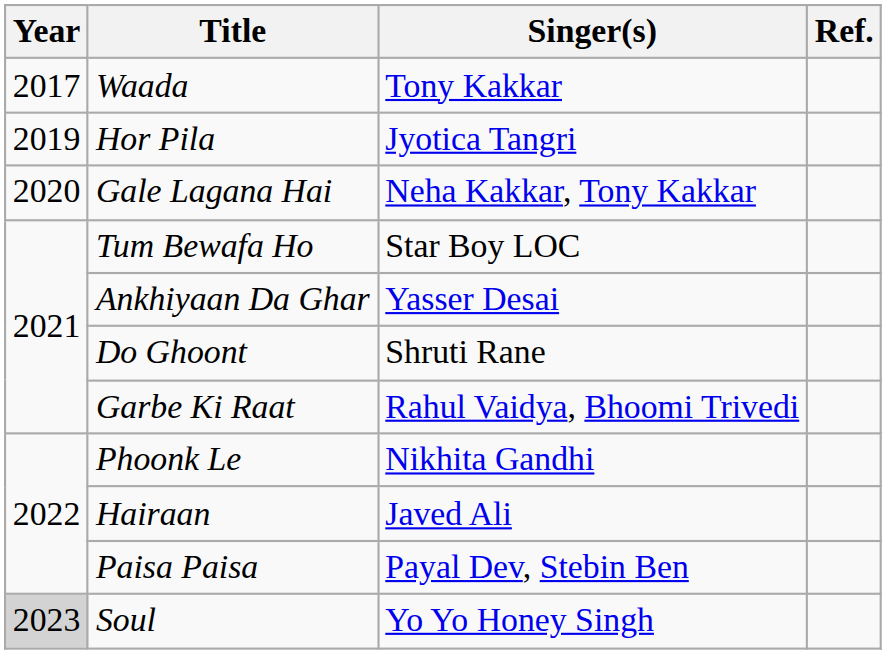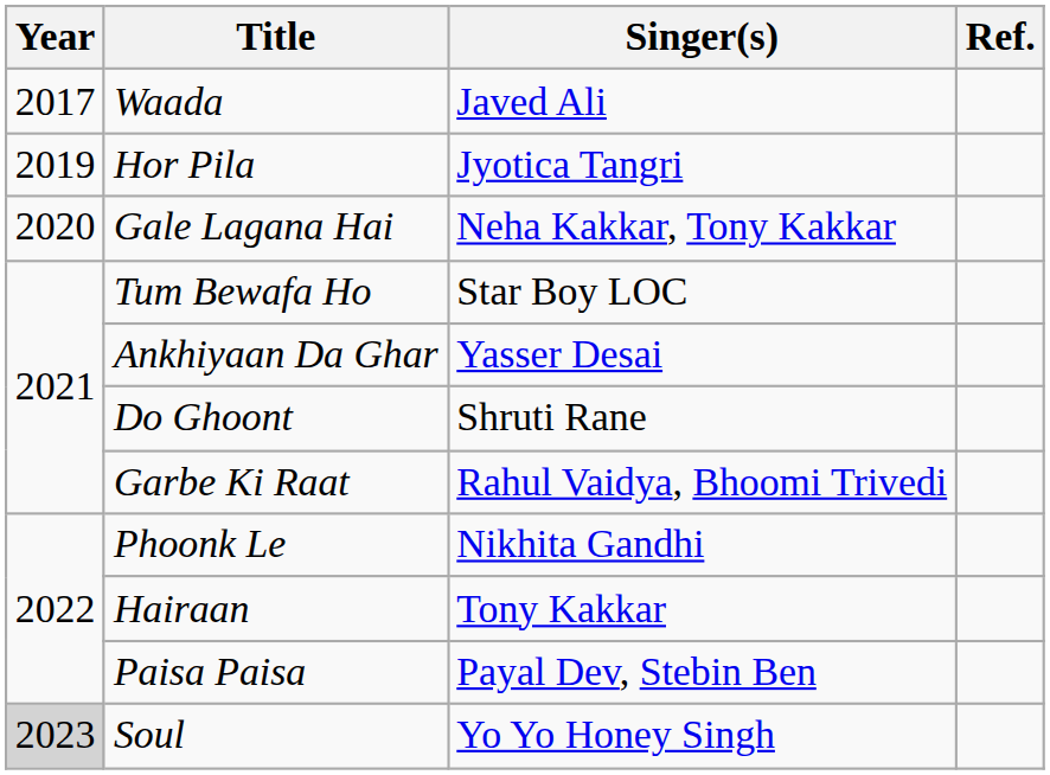 <table class="wikitable">
 <tr>
 <th>Year</th>
 <th>Title</th>
 <th>Singer(s)</th>
 <th>Ref.</th>
 </tr>
 <tr>
 <td>2017</td>
 <td><em>Waada</em></td>
-<td><a href='#'>Tony Kakkar</a></td>
+<td><a href='#'>Javed Ali</a></td>
 <td></td>
 </tr>
 <tr>
 <td>2019</td>
 <td><em>Hor Pila</em></td>
 <td><a href='#'>Jyotica Tangri</a></td>
 <td></td>
 </tr>
 <tr>
 <td>2020</td>
 <td><em>Gale Lagana Hai</em></td>
 <td><a href='#'>Neha Kakkar</a>, <a href='#'>Tony Kakkar</a></td>
 <td></td>
 </tr>
 <tr>
 <td rowspan="4">2021</td>
 <td><em>Tum Bewafa Ho</em></td>
 <td>Star Boy LOC</td>
 <td></td>
 </tr>
 <tr>
 <td><em>Ankhiyaan Da Ghar</em></td>
 <td><a href='#'>Yasser Desai</a></td>
 <td></td>
 </tr>
 <tr>
 <td><em>Do Ghoont</em></td>
 <td>Shruti Rane</td>
 <td></td>
 </tr>
 <tr>
 <td><em>Garbe Ki Raat</em></td>
 <td><a href='#'>Rahul Vaidya</a>, <a href='#'>Bhoomi Trivedi</a></td>
 <td></td>
 </tr>
 <tr>
 <td rowspan="3">2022</td>
 <td><em>Phoonk Le</em></td>
 <td><a href='#'>Nikhita Gandhi</a></td>
 <td></td>
 </tr>
 <tr>
 <td><em>Hairaan</em></td>
-<td><a href='#'>Javed Ali</a></td>
+<td><a href='#'>Tony Kakkar</a></td>
 <td></td>
 </tr>
 <tr>
 <td><em>Paisa Paisa</em></td>
 <td><a href='#'>Payal Dev</a>, <a href='#'>Stebin Ben</a></td>
 <td></td>
 </tr>
 <tr>
 <td style="background: lightgrey;">2023</td>
 <td><em>Soul</em></td>
 <td><a href='#'>Yo Yo Honey Singh</a></td>
 <td></td>
 </tr>
 </table>
